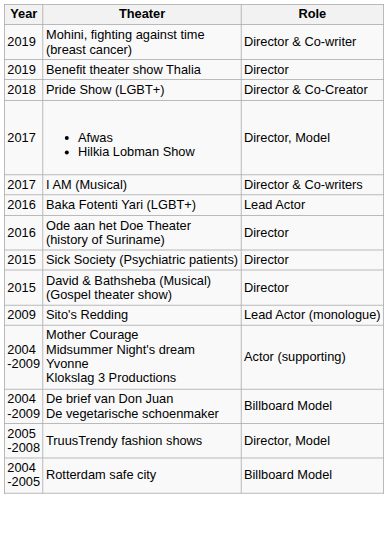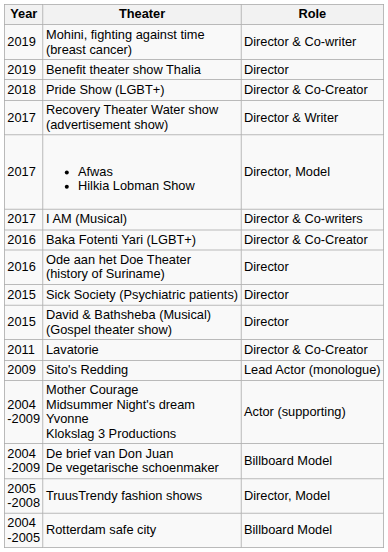 <table class="wikitable">
 <tr>
 <th>Year</th>
 <th>Theater</th>
 <th>Role</th>
 </tr>
 <tr>
 <td>2019</td>
 <td>Mohini, fighting against time<br>(breast cancer)</td>
 <td>Director & Co-writer</td>
 </tr>
 <tr>
 <td>2019</td>
 <td>Benefit theater show Thalia</td>
 <td>Director</td>
 </tr>
 <tr>
 <td>2018</td>
 <td>Pride Show (LGBT+)</td>
 <td>Director & Co-Creator</td>
 </tr>
 <tr>
 <td>2017</td>
+<td>Recovery Theater Water show<br>(advertisement show)</td>
+<td>Director & Writer</td>
+</tr>
+<tr>
+<td>2017</td>
 <td><br><ul><li>Afwas</li><li>Hilkia Lobman Show</li></ul></td>
 <td>Director, Model</td>
 </tr>
 <tr>
 <td>2017</td>
 <td>I AM (Musical)</td>
 <td>Director & Co-writers</td>
 </tr>
 <tr>
 <td>2016</td>
 <td>Baka Fotenti Yari (LGBT+)</td>
-<td>Lead Actor</td>
+<td>Director & Co-Creator</td>
 </tr>
 <tr>
 <td>2016</td>
 <td>Ode aan het Doe Theater<br>(history of Suriname)</td>
 <td>Director</td>
 </tr>
 <tr>
 <td>2015</td>
 <td>Sick Society (Psychiatric patients)</td>
 <td>Director</td>
 </tr>
 <tr>
 <td>2015</td>
 <td>David & Bathsheba (Musical)<br>(Gospel theater show)</td>
 <td>Director</td>
+</tr>
+<tr>
+<td>2011</td>
+<td>Lavatorie</td>
+<td>Director & Co-Creator</td>
 </tr>
 <tr>
 <td>2009</td>
 <td>Sito's Redding</td>
 <td>Lead Actor (monologue)</td>
 </tr>
 <tr>
 <td>2004<br>-2009</td>
 <td>Mother Courage<br>Midsummer Night's dream<br>Yvonne<br>Klokslag 3 Productions</td>
 <td>Actor (supporting)</td>
 </tr>
 <tr>
 <td>2004<br>-2009</td>
 <td>De brief van Don Juan<br>De vegetarische schoenmaker</td>
 <td>Billboard Model</td>
 </tr>
 <tr>
 <td>2005<br>-2008</td>
 <td>TruusTrendy fashion shows</td>
 <td>Director, Model</td>
 </tr>
 <tr>
 <td>2004<br>-2005</td>
 <td>Rotterdam safe city</td>
 <td>Billboard Model</td>
 </tr>
 </table>
